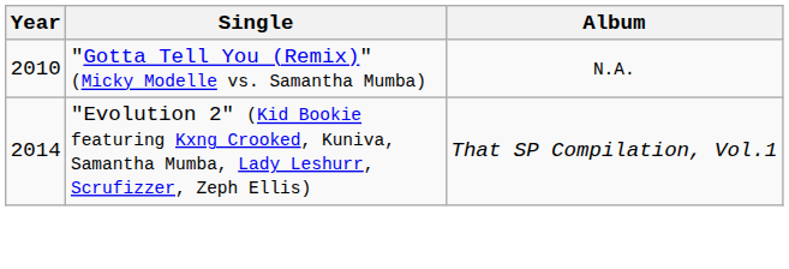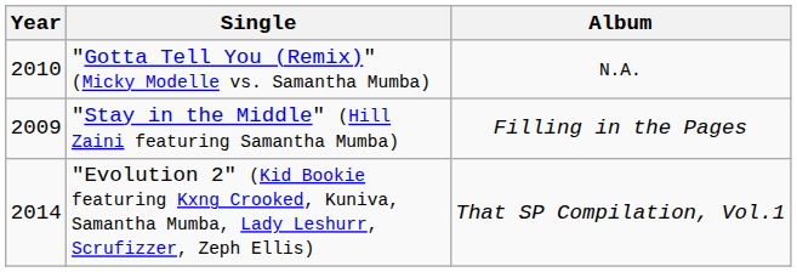 <table class="wikitable" style=text-align:center;>
 <tr>
 <th>Year</th>
 <th style="width:230px;">Single</th>
 <th>Album</th>
 </tr>
 <tr>
 <td>2010</td>
 <td align="left">"<a href='#'>Gotta Tell You (Remix)</a>" <small>(<a href='#'>Micky Modelle</a> vs. Samantha Mumba)</small></td>
 <td><small>N.A.</small></td>
 </tr>
 <tr>
+<td>2009</td>
+<td align="left">"<a href='#'>Stay in the Middle</a>" <small>(<a href='#'>Hill Zaini</a> featuring Samantha Mumba)</small></td>
+<td><em>Filling in the Pages</em></td>
+</tr>
+<tr>
 <td>2014</td>
 <td align="left">"Evolution 2" <small>(<a href='#'>Kid Bookie</a> featuring <a href='#'>Kxng Crooked</a>, Kuniva, Samantha Mumba, <a href='#'>Lady Leshurr</a>, <a href='#'>Scrufizzer</a>, Zeph Ellis)</small></td>
 <td><em>That SP Compilation, Vol.1</em></td>
 </tr>
 </table>
